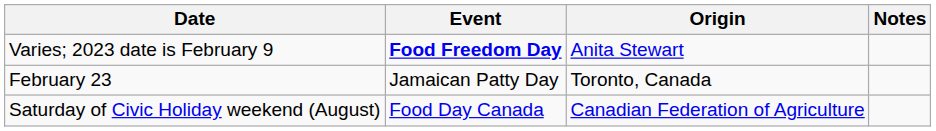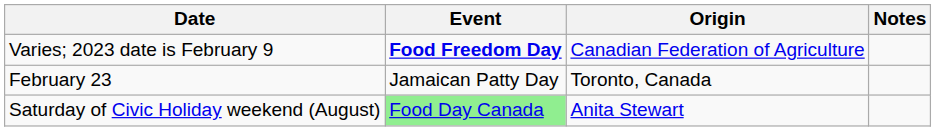 <table class="wikitable sortable">
 <tr>
 <th>Date</th>
 <th>Event</th>
 <th>Origin</th>
 <th>Notes</th>
 </tr>
 <tr>
 <td>Varies; 2023 date is February 9</td>
 <td><strong><a href='#'>Food Freedom Day</a></strong></td>
-<td><a href='#'>Anita Stewart</a></td>
+<td><a href='#'>Canadian Federation of Agriculture</a></td>
 <td></td>
 </tr>
 <tr>
 <td>February 23</td>
 <td>Jamaican Patty Day</td>
 <td>Toronto, Canada</td>
 <td></td>
 </tr>
 <tr>
 <td>Saturday of <a href='#'>Civic Holiday</a> weekend (August)</td>
-<td><a href='#'>Food Day Canada</a></td>
-<td><a href='#'>Canadian Federation of Agriculture</a></td>
+<td style="background: lightgreen;"><a href='#'>Food Day Canada</a></td>
+<td><a href='#'>Anita Stewart</a></td>
 <td></td>
 </tr>
 </table>
